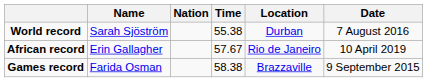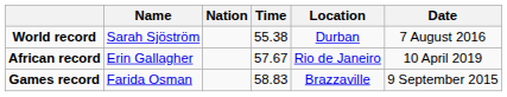 <table class=wikitable style=text-align:center>
 <tr>
 <th></th>
 <th>Name</th>
 <th>Nation</th>
 <th>Time</th>
 <th>Location</th>
 <th>Date</th>
 </tr>
 <tr>
 <td><strong>World record</strong></td>
 <td align=left><a href='#'>Sarah Sjöström</a></td>
 <td align=left></td>
 <td align=left>55.38</td>
 <td><a href='#'>Durban</a></td>
 <td>7 August 2016</td>
 </tr>
 <tr>
 <td><strong>African record</strong></td>
 <td align=left><a href='#'>Erin Gallagher</a></td>
 <td align=left></td>
 <td align=left>57.67</td>
 <td><a href='#'>Rio de Janeiro</a></td>
 <td>10 April 2019</td>
 </tr>
 <tr>
 <td><strong>Games record</strong></td>
 <td align=left><a href='#'>Farida Osman</a></td>
 <td align=left></td>
-<td align=left>58.38</td>
+<td align=left>58.83</td>
 <td><a href='#'>Brazzaville</a></td>
 <td>9 September 2015</td>
 </tr>
 </table>
